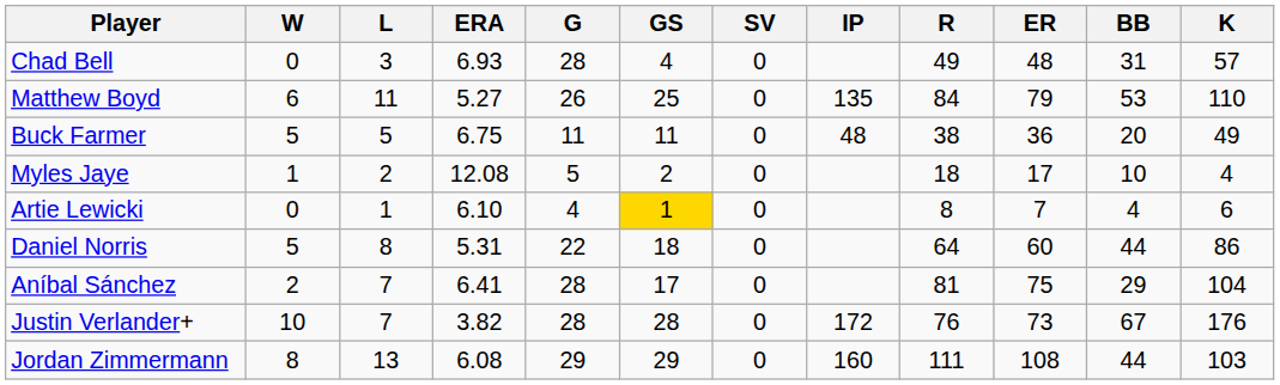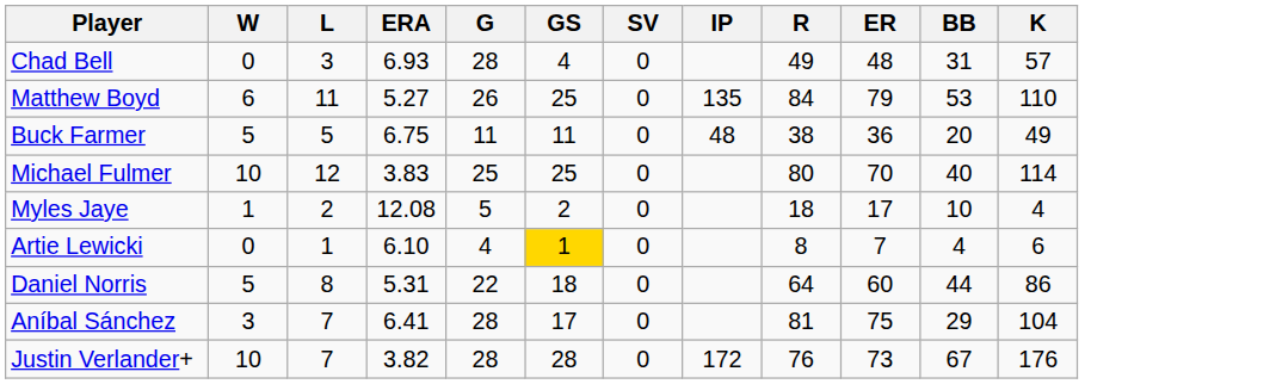 <table class="wikitable sortable" style="text-align:center">
 <tr>
 <th bgcolor="#DDDDFF" width="18%">Player</th>
 <th bgcolor="#DDDDFF" width="7%">W</th>
 <th bgcolor="#DDDDFF" width="7%">L</th>
 <th bgcolor="#DDDDFF" width="7%">ERA</th>
 <th bgcolor="#DDDDFF" width="7%">G</th>
 <th bgcolor="#DDDDFF" width="7%">GS</th>
 <th bgcolor="#DDDDFF" width="7%">SV</th>
 <th bgcolor="#DDDDFF" width="7%">IP</th>
 <th bgcolor="#DDDDFF" width="7%">R</th>
 <th bgcolor="#DDDDFF" width="7%">ER</th>
 <th bgcolor="#DDDDFF" width="7%">BB</th>
 <th bgcolor="#DDDDFF" width="7%">K</th>
 </tr>
 <tr>
 <td align=left><a href='#'>Chad Bell</a></td>
 <td>0</td>
 <td>3</td>
 <td>6.93</td>
 <td>28</td>
 <td>4</td>
 <td>0</td>
 <td></td>
 <td>49</td>
 <td>48</td>
 <td>31</td>
 <td>57</td>
 </tr>
 <tr>
 <td align=left><a href='#'>Matthew Boyd</a></td>
 <td>6</td>
 <td>11</td>
 <td>5.27</td>
 <td>26</td>
 <td>25</td>
 <td>0</td>
 <td>135</td>
 <td>84</td>
 <td>79</td>
 <td>53</td>
 <td>110</td>
 </tr>
 <tr>
 <td align=left><a href='#'>Buck Farmer</a></td>
 <td>5</td>
 <td>5</td>
 <td>6.75</td>
 <td>11</td>
 <td>11</td>
 <td>0</td>
 <td>48</td>
 <td>38</td>
 <td>36</td>
 <td>20</td>
 <td>49</td>
 </tr>
 <tr>
+<td align=left><a href='#'>Michael Fulmer</a></td>
+<td>10</td>
+<td>12</td>
+<td>3.83</td>
+<td>25</td>
+<td>25</td>
+<td>0</td>
+<td></td>
+<td>80</td>
+<td>70</td>
+<td>40</td>
+<td>114</td>
+</tr>
+<tr>
 <td align=left><a href='#'>Myles Jaye</a></td>
 <td>1</td>
 <td>2</td>
 <td>12.08</td>
 <td>5</td>
 <td>2</td>
 <td>0</td>
 <td></td>
 <td>18</td>
 <td>17</td>
 <td>10</td>
 <td>4</td>
 </tr>
 <tr>
 <td align=left><a href='#'>Artie Lewicki</a></td>
 <td>0</td>
 <td>1</td>
 <td>6.10</td>
 <td>4</td>
 <td style="background: gold;">1</td>
 <td>0</td>
 <td></td>
 <td>8</td>
 <td>7</td>
 <td>4</td>
 <td>6</td>
 </tr>
 <tr>
 <td align=left><a href='#'>Daniel Norris</a></td>
 <td>5</td>
 <td>8</td>
 <td>5.31</td>
 <td>22</td>
 <td>18</td>
 <td>0</td>
 <td></td>
 <td>64</td>
 <td>60</td>
 <td>44</td>
 <td>86</td>
 </tr>
 <tr>
 <td align=left><a href='#'>Aníbal Sánchez</a></td>
-<td>2</td>
+<td>3</td>
 <td>7</td>
 <td>6.41</td>
 <td>28</td>
 <td>17</td>
 <td>0</td>
 <td></td>
 <td>81</td>
 <td>75</td>
 <td>29</td>
 <td>104</td>
 </tr>
 <tr>
 <td align=left><a href='#'>Justin Verlander</a>+</td>
 <td>10</td>
 <td>7</td>
 <td>3.82</td>
 <td>28</td>
 <td>28</td>
 <td>0</td>
 <td>172</td>
 <td>76</td>
 <td>73</td>
 <td>67</td>
 <td>176</td>
 </tr>
-<tr>
-<td align=left><a href='#'>Jordan Zimmermann</a></td>
-<td>8</td>
-<td>13</td>
-<td>6.08</td>
-<td>29</td>
-<td>29</td>
-<td>0</td>
-<td>160</td>
-<td>111</td>
-<td>108</td>
-<td>44</td>
-<td>103</td>
-</tr>
 </table>
